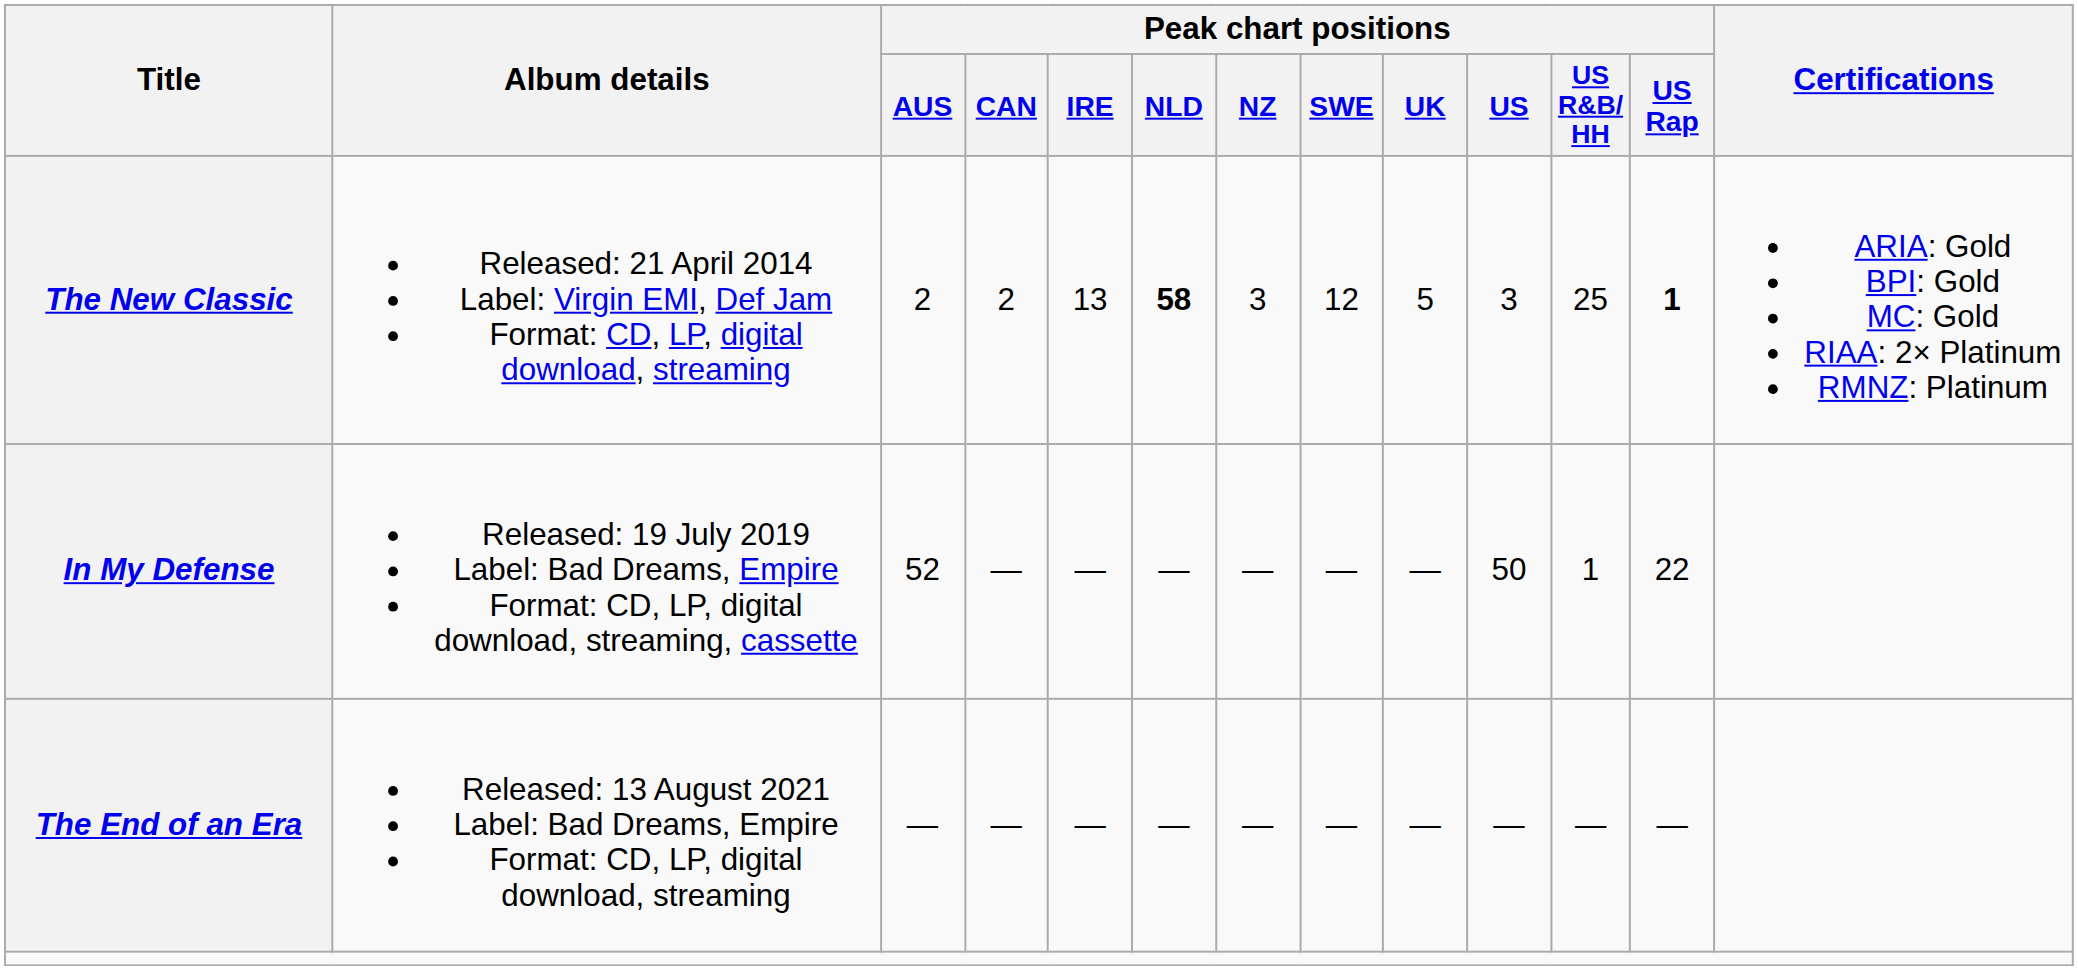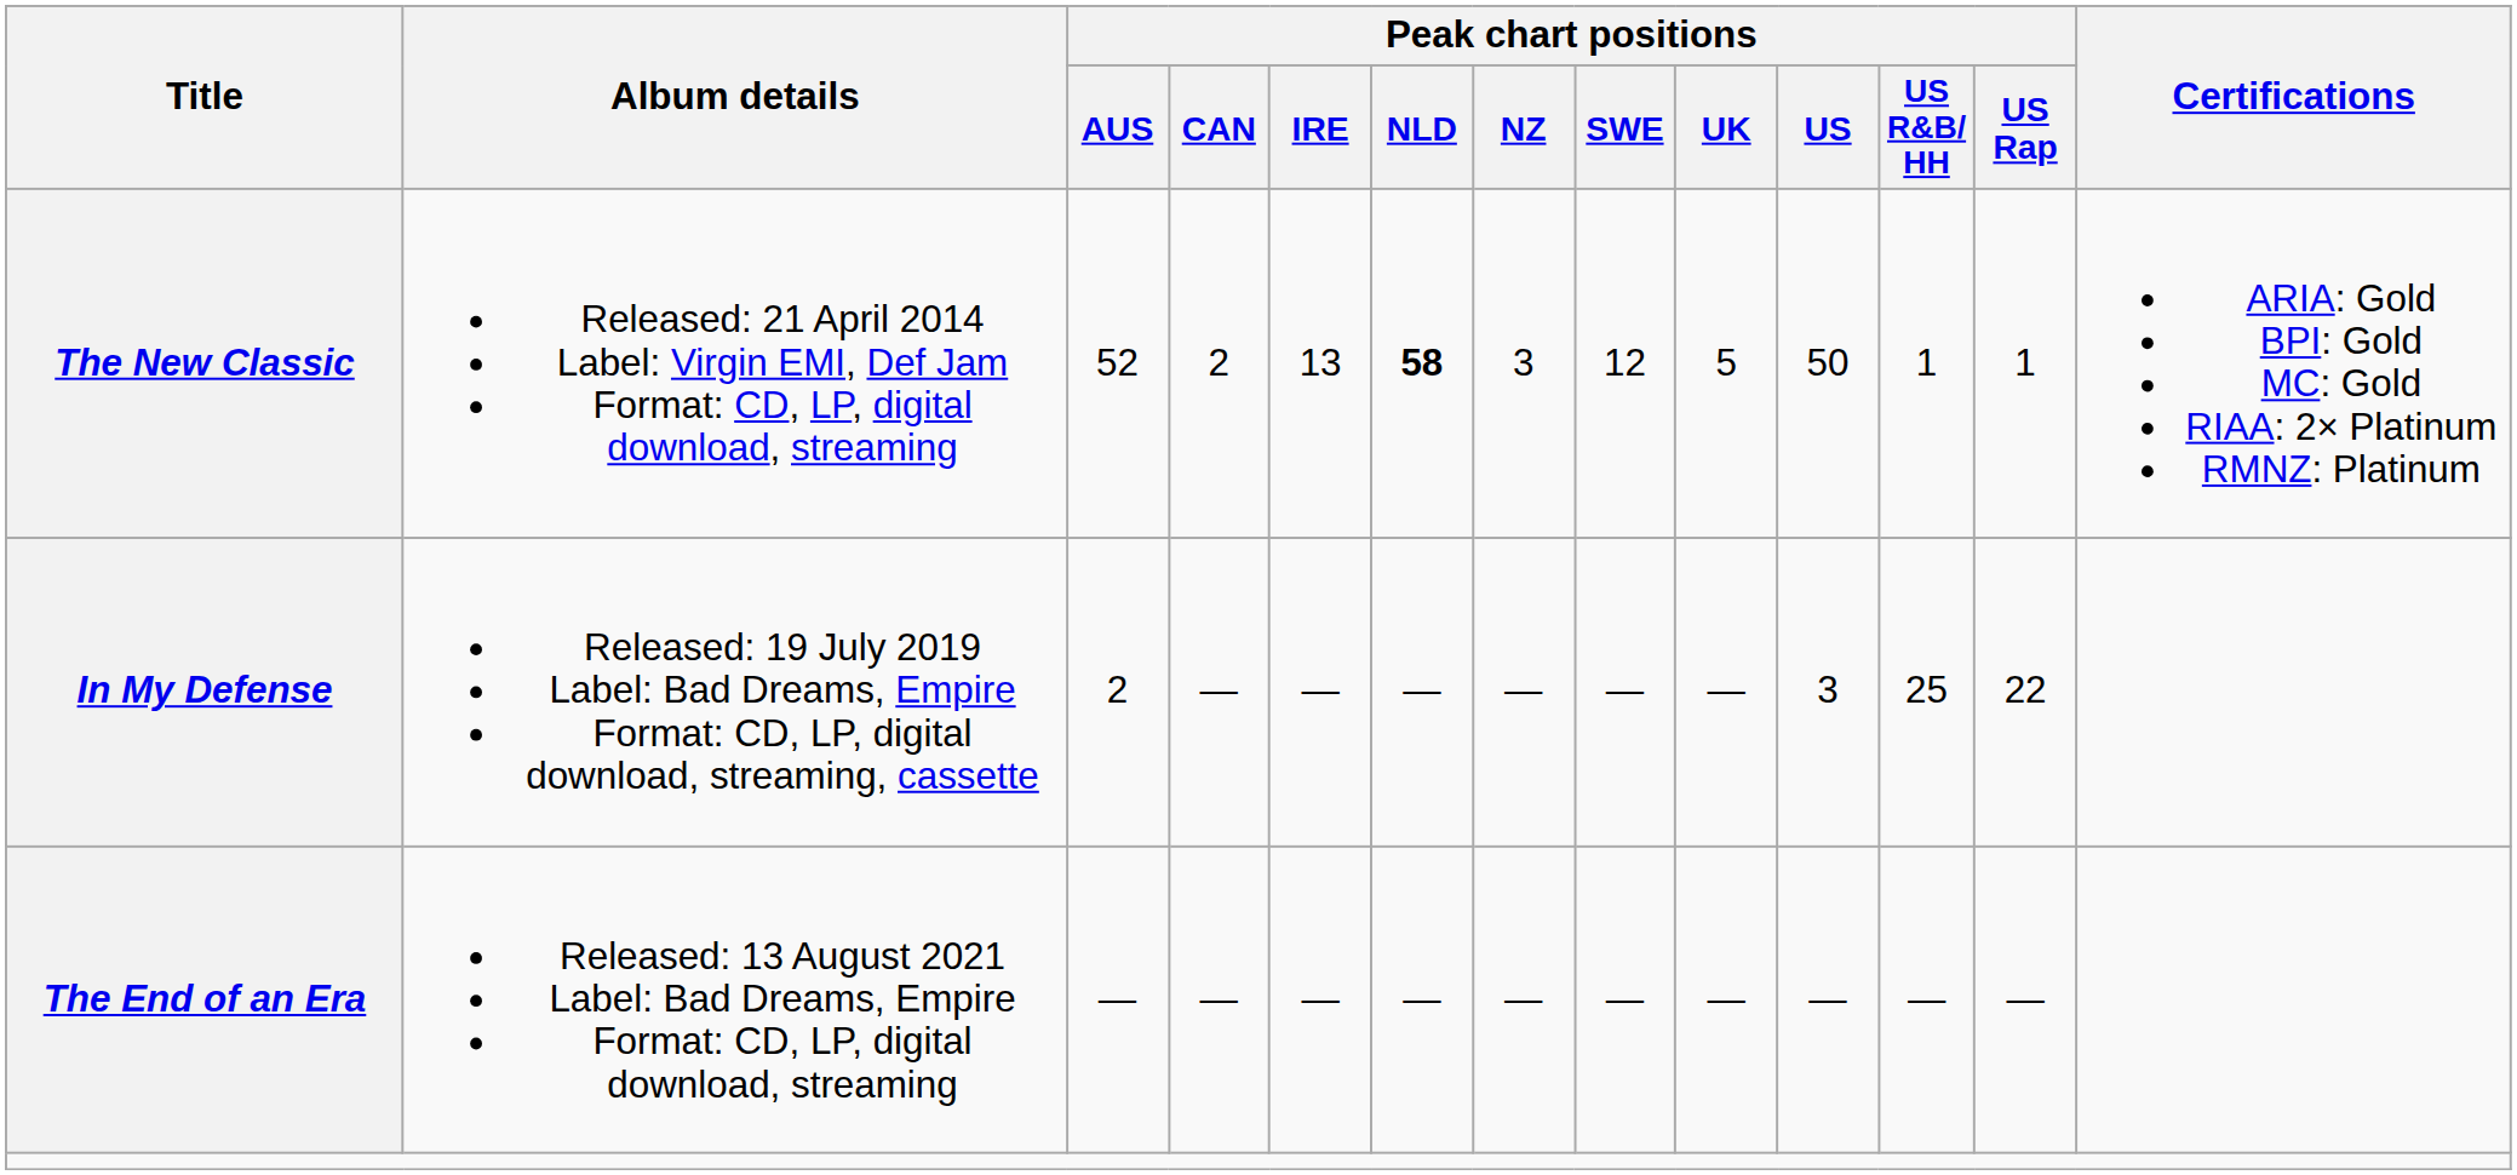 <table class="wikitable plainrowheaders" style="text-align:center;">
 <tr>
 <th scope="col" rowspan="2" style="width:10em;">Title</th>
 <th scope="col" rowspan="2" style="width:17em;">Album details</th>
 <th scope="col" colspan="10">Peak chart positions</th>
 <th scope="col" rowspan="2" style="width:11em;"><a href='#'>Certifications</a></th>
 </tr>
 <tr>
 <th scope="col" style="width:2.5em;font-size:90%;"><a href='#'>AUS</a><br></th>
 <th scope="col" style="width:2.5em;font-size:90%;"><a href='#'>CAN</a><br></th>
 <th scope="col" style="width:2.5em;font-size:90%;"><a href='#'>IRE</a><br></th>
 <th scope="col" style="width:2.5em;font-size:90%;"><a href='#'>NLD</a><br></th>
 <th scope="col" style="width:2.5em;font-size:90%;"><a href='#'>NZ</a><br></th>
 <th scope="col" style="width:2.5em;font-size:90%;"><a href='#'>SWE</a><br></th>
 <th scope="col" style="width:2.5em;font-size:90%;"><a href='#'>UK</a><br></th>
 <th scope="col" style="width:2.5em;font-size:90%;"><a href='#'>US</a><br></th>
 <th scope="col" style="width:2.5em;font-size:85%;"><a href='#'>US <br>R&B/<br>HH</a><br></th>
 <th scope="col" style="width:2.5em;font-size:90%;"><a href='#'>US<br>Rap</a><br></th>
 </tr>
 <tr>
 <th scope="row"><em><a href='#'>The New Classic</a></em></th>
 <td><br><ul><li>Released: 21 April 2014</li><li>Label: <a href='#'>Virgin EMI</a>, <a href='#'>Def Jam</a></li><li>Format: <a href='#'>CD</a>, <a href='#'>LP</a>, <a href='#'>digital download</a>, <a href='#'>streaming</a></li></ul></td>
-<td>2</td>
+<td>52</td>
 <td>2</td>
 <td>13</td>
 <td><strong>58</strong></td>
 <td>3</td>
 <td>12</td>
 <td>5</td>
-<td>3</td>
-<td>25</td>
-<td><strong>1</strong></td>
+<td>50</td>
+<td>1</td>
+<td>1</td>
 <td><br><ul><li><a href='#'>ARIA</a>: Gold</li><li><a href='#'>BPI</a>: Gold</li><li><a href='#'>MC</a>: Gold</li><li><a href='#'>RIAA</a>: 2× Platinum</li><li><a href='#'>RMNZ</a>: Platinum</li></ul></td>
 </tr>
 <tr>
 <th scope="row"><em><a href='#'>In My Defense</a></em></th>
 <td><br><ul><li>Released: 19 July 2019</li><li>Label: Bad Dreams, <a href='#'>Empire</a></li><li>Format: CD, LP, digital download, streaming, <a href='#'>cassette</a></li></ul></td>
-<td>52</td>
+<td>2</td>
 <td>—</td>
 <td>—</td>
 <td>—</td>
 <td>—</td>
 <td>—</td>
 <td>—</td>
-<td>50</td>
-<td>1</td>
+<td>3</td>
+<td>25</td>
 <td>22</td>
 <td></td>
 </tr>
 <tr>
 <th scope="row"><em><a href='#'>The End of an Era</a></em></th>
 <td><br><ul><li>Released: 13 August 2021</li><li>Label: Bad Dreams, Empire</li><li>Format: CD, LP, digital download, streaming</li></ul></td>
 <td>—</td>
 <td>—</td>
 <td>—</td>
 <td>—</td>
 <td>—</td>
 <td>—</td>
 <td>—</td>
 <td>—</td>
 <td>—</td>
 <td>—</td>
 <td></td>
 </tr>
 <tr>
 <td colspan="15" style="font-size:90%"></td>
 </tr>
 </table>
